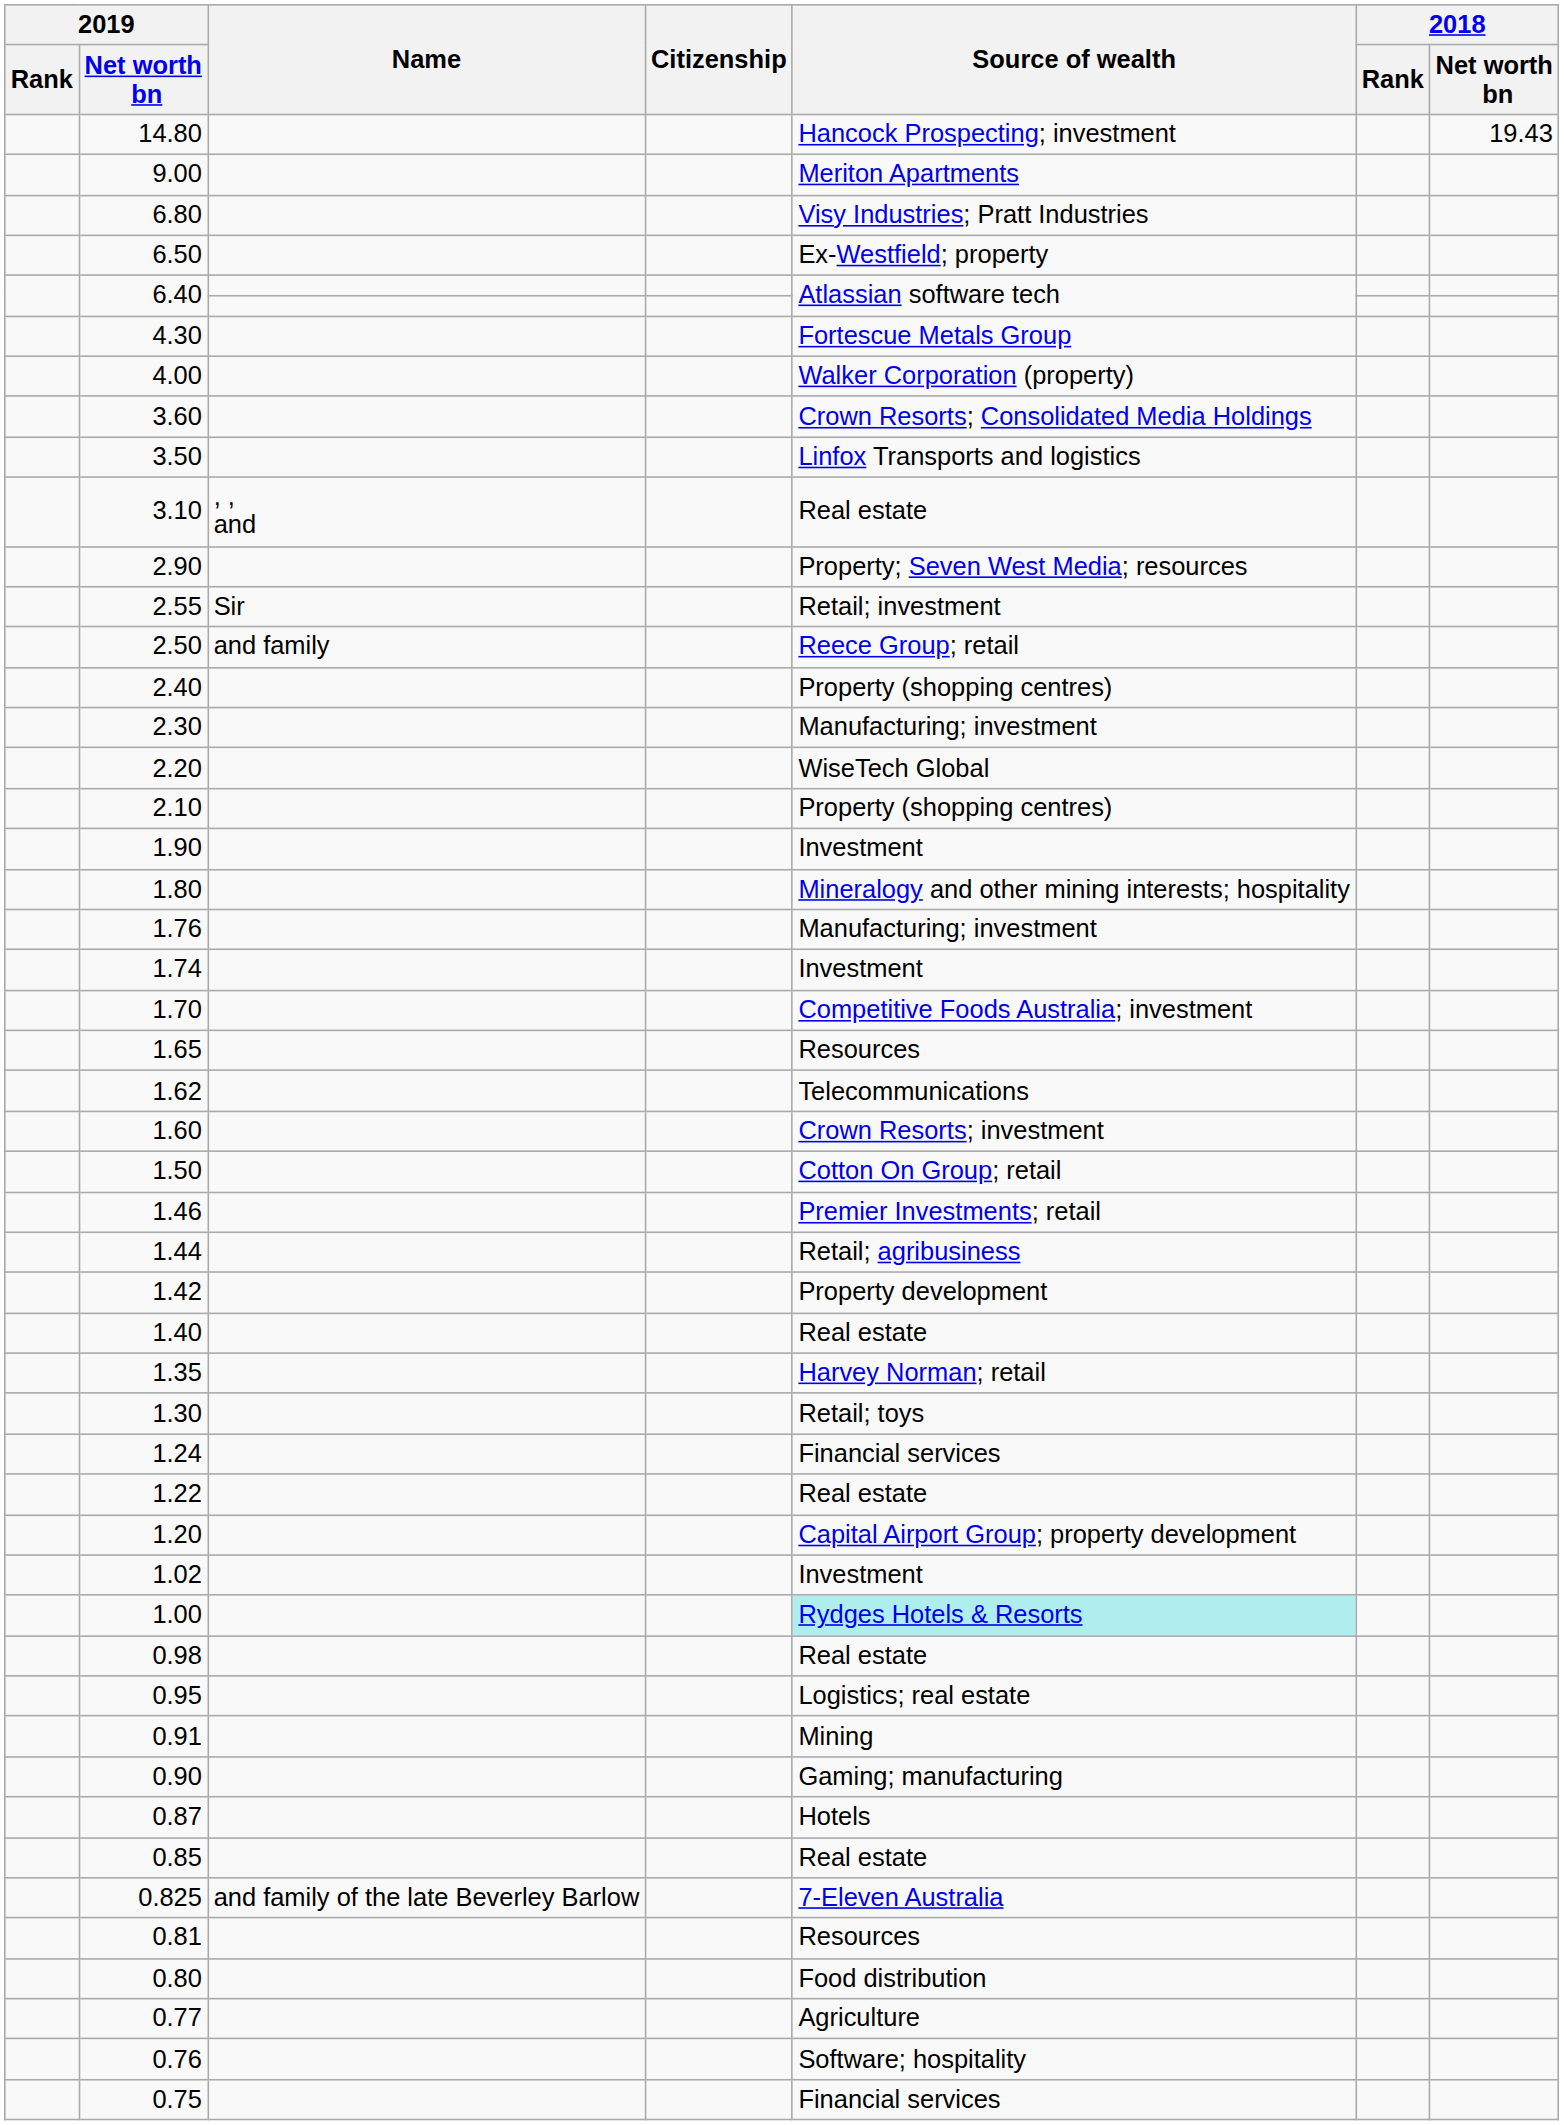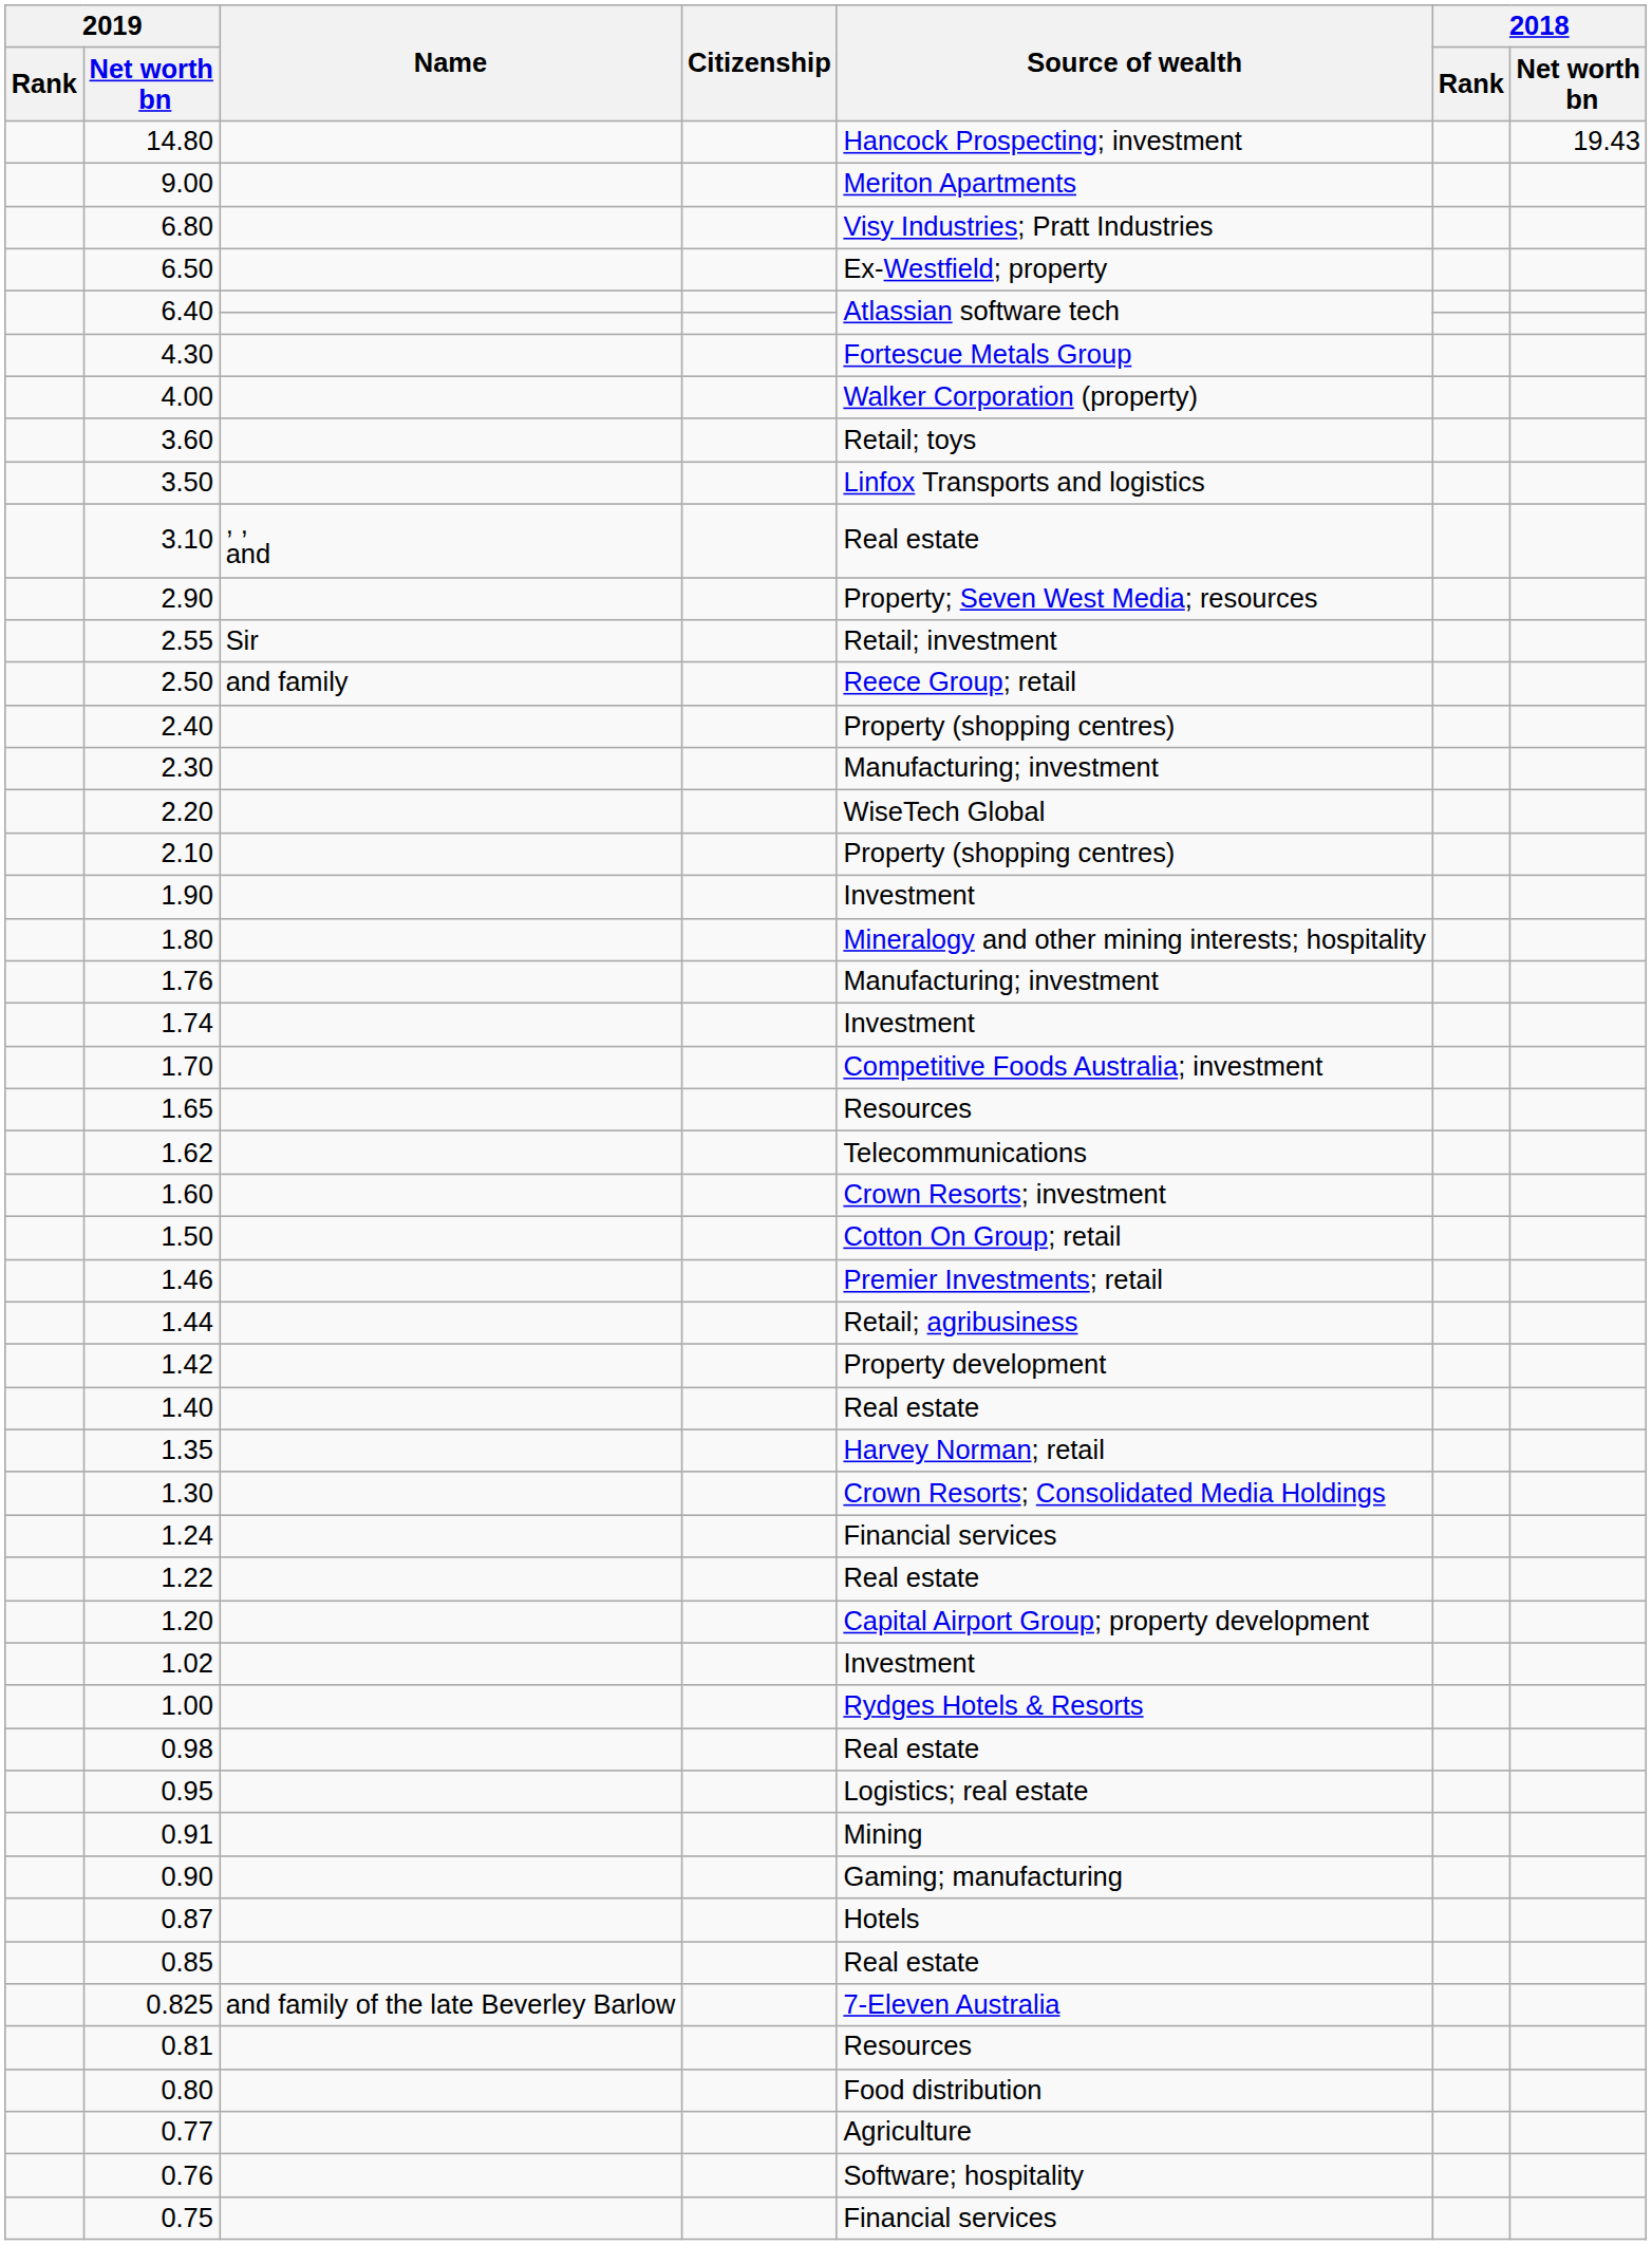 <table class="wikitable sortable">
 <tr>
 <th colspan=2>2019</th>
 <th rowspan=2>Name</th>
 <th rowspan=2>Citizenship</th>
 <th rowspan=2>Source of wealth</th>
 <th colspan=2><a href='#'>2018</a></th>
 </tr>
 <tr>
 <th>Rank</th>
 <th><a href='#'>Net worth</a><br> <a href='#'>bn</a></th>
 <th>Rank</th>
 <th>Net worth<br> bn</th>
 </tr>
 <tr>
 <td align="center"> </td>
 <td align="right">14.80 </td>
 <td></td>
 <td></td>
 <td><a href='#'>Hancock Prospecting</a>; investment</td>
 <td align="center"> </td>
 <td align="right">19.43 </td>
 </tr>
 <tr>
 <td align=center> </td>
 <td align=right>9.00 </td>
 <td></td>
 <td></td>
 <td><a href='#'>Meriton Apartments</a></td>
 <td align=center></td>
 <td align=right></td>
 </tr>
 <tr>
 <td align=center> </td>
 <td align=right>6.80 </td>
 <td></td>
 <td></td>
 <td><a href='#'>Visy Industries</a>; Pratt Industries</td>
 <td align=center></td>
 <td align=right></td>
 </tr>
 <tr>
 <td align=center> </td>
 <td align=right>6.50 </td>
 <td></td>
 <td></td>
 <td>Ex-<a href='#'>Westfield</a>; property</td>
 <td align=center></td>
 <td align=right></td>
 </tr>
 <tr>
 <td align=center rowspan=2> </td>
 <td align=right rowspan=2>6.40 </td>
 <td></td>
 <td></td>
 <td rowspan=2><a href='#'>Atlassian</a> software tech</td>
 <td align="center"></td>
 <td align=right></td>
 </tr>
 <tr>
 <td></td>
 <td></td>
 <td align=center></td>
 <td align=right></td>
 </tr>
 <tr>
 <td align=center> </td>
 <td align=right>4.30 </td>
 <td></td>
 <td></td>
 <td><a href='#'>Fortescue Metals Group</a></td>
 <td align=center></td>
 <td align=right></td>
 </tr>
 <tr>
 <td align=center> </td>
 <td align=right>4.00 </td>
 <td></td>
 <td></td>
 <td><a href='#'>Walker Corporation</a> (property)</td>
 <td align=center></td>
 <td align=right></td>
 </tr>
 <tr>
 <td align=center> </td>
 <td align=right>3.60 </td>
 <td></td>
 <td></td>
-<td><a href='#'>Crown Resorts</a>; <a href='#'>Consolidated Media Holdings</a></td>
+<td>Retail; toys</td>
 <td align=center></td>
 <td align=right></td>
 </tr>
 <tr>
 <td align=center> </td>
 <td align=right>3.50 </td>
 <td></td>
 <td></td>
 <td><a href='#'>Linfox</a> Transports and logistics</td>
 <td align="center"></td>
 <td align=right></td>
 </tr>
 <tr>
 <td align=center> </td>
 <td align=right>3.10 </td>
 <td>, ,<br> and </td>
 <td></td>
 <td>Real estate</td>
 <td align=center></td>
 <td align=right></td>
 </tr>
 <tr>
 <td align=center> </td>
 <td align=right>2.90 </td>
 <td></td>
 <td></td>
 <td>Property; <a href='#'>Seven West Media</a>; resources</td>
 <td align=center></td>
 <td align=right></td>
 </tr>
 <tr>
 <td align=center> </td>
 <td align=right>2.55 </td>
 <td>Sir </td>
 <td><br></td>
 <td>Retail; investment</td>
 <td align=center></td>
 <td align=right></td>
 </tr>
 <tr>
 <td align=center> </td>
 <td align=right>2.50 </td>
 <td> and family</td>
 <td></td>
 <td><a href='#'>Reece Group</a>; retail</td>
 <td align=center></td>
 <td align=right></td>
 </tr>
 <tr>
 <td align=center> </td>
 <td align=right>2.40 </td>
 <td></td>
 <td></td>
 <td>Property (shopping centres)</td>
 <td align=center></td>
 <td align=right></td>
 </tr>
 <tr>
 <td align=center> </td>
 <td align=right>2.30 </td>
 <td></td>
 <td></td>
 <td>Manufacturing; investment</td>
 <td align=center></td>
 <td align=right></td>
 </tr>
 <tr>
 <td align=center> </td>
 <td align=right>2.20 </td>
 <td></td>
 <td></td>
 <td>WiseTech Global</td>
 <td align=center></td>
 <td align=right></td>
 </tr>
 <tr>
 <td align=center> </td>
 <td align=right>2.10 </td>
 <td></td>
 <td></td>
 <td>Property (shopping centres)</td>
 <td align=center></td>
 <td align=right></td>
 </tr>
 <tr>
 <td align=center> </td>
 <td align=right>1.90 </td>
 <td></td>
 <td></td>
 <td>Investment</td>
 <td align=center></td>
 <td align=right></td>
 </tr>
 <tr>
 <td align=center> </td>
 <td align=right>1.80 </td>
 <td></td>
 <td></td>
 <td><a href='#'>Mineralogy</a> and other mining interests; hospitality</td>
 <td align=center></td>
 <td align=right></td>
 </tr>
 <tr>
 <td align=center> </td>
 <td align=right>1.76 </td>
 <td></td>
 <td></td>
 <td>Manufacturing; investment</td>
 <td align=center></td>
 <td align=right></td>
 </tr>
 <tr>
 <td align=center> </td>
 <td align=right>1.74 </td>
 <td></td>
 <td></td>
 <td>Investment</td>
 <td align=center></td>
 <td align=right></td>
 </tr>
 <tr>
 <td align=center> </td>
 <td align=right>1.70 </td>
 <td></td>
 <td></td>
 <td><a href='#'>Competitive Foods Australia</a>; investment</td>
 <td align=center></td>
 <td align=right></td>
 </tr>
 <tr>
 <td align=center> </td>
 <td align=right>1.65 </td>
 <td></td>
 <td></td>
 <td>Resources</td>
 <td align=center></td>
 <td align=right></td>
 </tr>
 <tr>
 <td align=center> </td>
 <td align=right>1.62 </td>
 <td></td>
 <td></td>
 <td>Telecommunications</td>
 <td align=center></td>
 <td align=right></td>
 </tr>
 <tr>
 <td align=center> </td>
 <td align=right>1.60 </td>
 <td></td>
 <td></td>
 <td><a href='#'>Crown Resorts</a>; investment</td>
 <td align=center></td>
 <td align=right></td>
 </tr>
 <tr>
 <td align=center> </td>
 <td align=right>1.50 </td>
 <td></td>
 <td></td>
 <td><a href='#'>Cotton On Group</a>; retail</td>
 <td align=center></td>
 <td align=right></td>
 </tr>
 <tr>
 <td align=center> </td>
 <td align=right>1.46 </td>
 <td></td>
 <td></td>
 <td><a href='#'>Premier Investments</a>; retail</td>
 <td align=center></td>
 <td align=right></td>
 </tr>
 <tr>
 <td align=center> </td>
 <td align=right>1.44 </td>
 <td></td>
 <td></td>
 <td>Retail; <a href='#'>agribusiness</a></td>
 <td align=center></td>
 <td align=right></td>
 </tr>
 <tr>
 <td align=center> </td>
 <td align=right>1.42 </td>
 <td></td>
 <td></td>
 <td>Property development</td>
 <td align=center></td>
 <td align=right></td>
 </tr>
 <tr>
 <td align=center> </td>
 <td align=right>1.40 </td>
 <td></td>
 <td></td>
 <td>Real estate</td>
 <td align=center></td>
 <td align=right></td>
 </tr>
 <tr>
 <td align=center> </td>
 <td align=right>1.35 </td>
 <td></td>
 <td></td>
 <td><a href='#'>Harvey Norman</a>; retail</td>
 <td align=center></td>
 <td align=right></td>
 </tr>
 <tr>
 <td align=center> </td>
 <td align=right>1.30 </td>
 <td></td>
 <td></td>
-<td>Retail; toys</td>
+<td><a href='#'>Crown Resorts</a>; <a href='#'>Consolidated Media Holdings</a></td>
 <td align=center></td>
 <td align=right></td>
 </tr>
 <tr>
 <td align=center> </td>
 <td align=right>1.24 </td>
 <td></td>
 <td></td>
 <td>Financial services</td>
 <td align=center></td>
 <td align=right></td>
 </tr>
 <tr>
 <td align=center> </td>
 <td align=right>1.22 </td>
 <td></td>
 <td></td>
 <td>Real estate</td>
 <td align=center></td>
 <td align=right></td>
 </tr>
 <tr>
 <td align=center> </td>
 <td align=right>1.20 </td>
 <td></td>
 <td></td>
 <td><a href='#'>Capital Airport Group</a>; property development</td>
 <td align=center></td>
 <td align=right></td>
 </tr>
 <tr>
 <td align=center> </td>
 <td align=right>1.02 </td>
 <td></td>
 <td></td>
 <td>Investment</td>
 <td align=center></td>
 <td align=right></td>
 </tr>
 <tr>
 <td align=center> </td>
 <td align=right>1.00 </td>
 <td></td>
 <td></td>
-<td style="background: paleturquoise;"><a href='#'>Rydges Hotels & Resorts</a></td>
+<td><a href='#'>Rydges Hotels & Resorts</a></td>
 <td align=center></td>
 <td align=right></td>
 </tr>
 <tr>
 <td align=center> </td>
 <td align=right>0.98 </td>
 <td></td>
 <td></td>
 <td>Real estate</td>
 <td align=center></td>
 <td align=right></td>
 </tr>
 <tr>
 <td align=center> </td>
 <td align=right>0.95 </td>
 <td></td>
 <td></td>
 <td>Logistics; real estate</td>
 <td align=center></td>
 <td align=right></td>
 </tr>
 <tr>
 <td align=center> </td>
 <td align=right>0.91 </td>
 <td></td>
 <td></td>
 <td>Mining</td>
 <td align=center></td>
 <td align=right></td>
 </tr>
 <tr>
 <td align=center> </td>
 <td align=right>0.90 </td>
 <td></td>
 <td></td>
 <td>Gaming; manufacturing</td>
 <td align=center></td>
 <td align=right></td>
 </tr>
 <tr>
 <td align=center> </td>
 <td align=right>0.87 </td>
 <td></td>
 <td></td>
 <td>Hotels</td>
 <td align=center></td>
 <td align=right></td>
 </tr>
 <tr>
 <td align=center> </td>
 <td align=right>0.85 </td>
 <td></td>
 <td></td>
 <td>Real estate</td>
 <td align=center></td>
 <td align=right></td>
 </tr>
 <tr>
 <td align=center> </td>
 <td align=right>0.825 </td>
 <td> and family of the late Beverley Barlow</td>
 <td></td>
 <td><a href='#'>7-Eleven Australia</a></td>
 <td align=center></td>
 <td align=right></td>
 </tr>
 <tr>
 <td align=center> </td>
 <td align=right>0.81 </td>
 <td></td>
 <td></td>
 <td>Resources</td>
 <td align=center></td>
 <td align=right></td>
 </tr>
 <tr>
 <td align=center> </td>
 <td align=right>0.80 </td>
 <td></td>
 <td></td>
 <td>Food distribution</td>
 <td align=center></td>
 <td align=right></td>
 </tr>
 <tr>
 <td align=center> </td>
 <td align=right>0.77 </td>
 <td></td>
 <td></td>
 <td>Agriculture</td>
 <td align=center></td>
 <td align=right></td>
 </tr>
 <tr>
 <td align=center> </td>
 <td align=right>0.76 </td>
 <td></td>
 <td></td>
 <td>Software; hospitality</td>
 <td align=center></td>
 <td align=right></td>
 </tr>
 <tr>
 <td align=center> </td>
 <td align=right>0.75 </td>
 <td></td>
 <td></td>
 <td>Financial services</td>
 <td align=center></td>
 <td align=right></td>
 </tr>
 </table>
